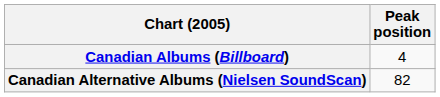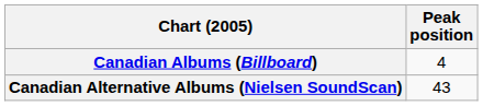 <table class="wikitable sortable plainrowheaders" style="text-align:center">
 <tr>
 <th scope="col">Chart (2005)</th>
 <th scope="col">Peak<br>position</th>
 </tr>
 <tr>
 <th scope="row"><a href='#'>Canadian Albums</a> (<a href='#'><em>Billboard</em></a>)</th>
 <td>4</td>
 </tr>
 <tr>
 <th scope="row">Canadian Alternative Albums (<a href='#'>Nielsen SoundScan</a>)</th>
-<td>82</td>
+<td>43</td>
 </tr>
 </table>
